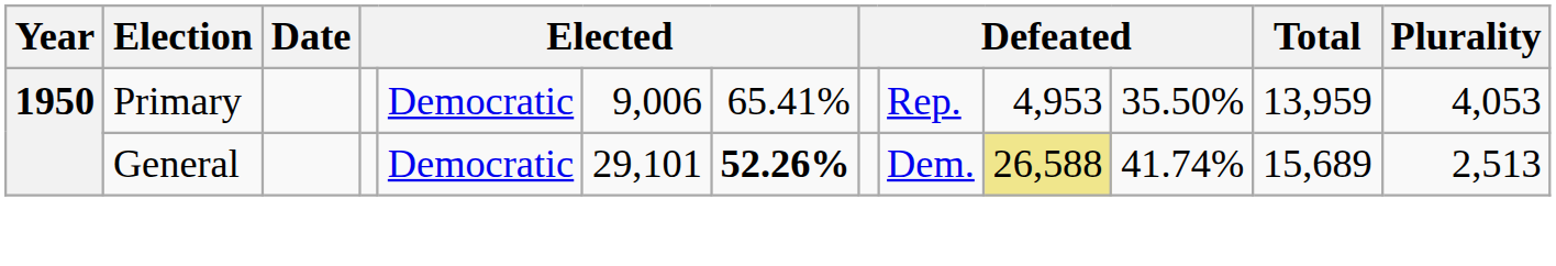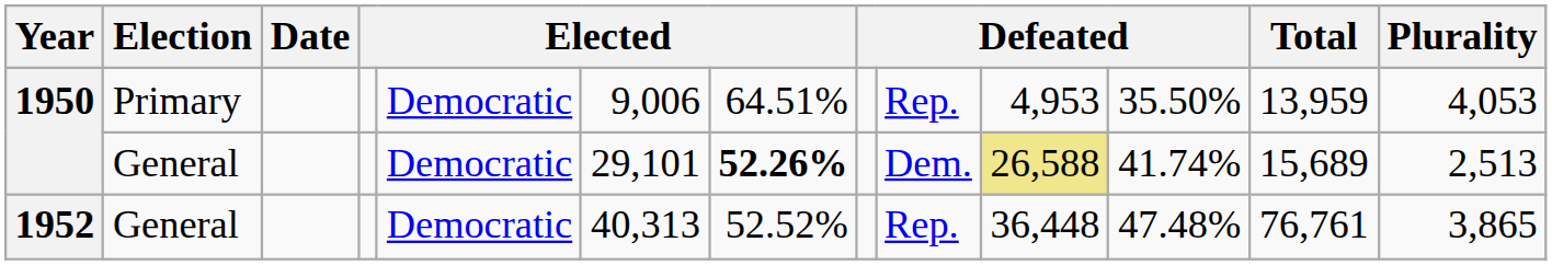 <table class=wikitable>
 <tr>
 <th>Year</th>
 <th>Election</th>
 <th>Date</th>
 <th ! colspan="4">Elected</th>
 <th ! colspan="4">Defeated</th>
 <th>Total</th>
 <th>Plurality</th>
 </tr>
 <tr>
 <th rowspan="2" valign="top">1950</th>
 <td valign="top">Primary</td>
 <td valign="top"></td>
 <td valign="top"></td>
 <td valign="top" ><a href='#'>Democratic</a></td>
 <td valign="top" align="right">9,006</td>
-<td valign="top" align="right">65.41%</td>
+<td valign="top" align="right">64.51%</td>
 <td valign="top"></td>
 <td valign="top" ><a href='#'>Rep.</a></td>
 <td valign="top" align="right">4,953</td>
 <td valign="top" align="right">35.50%</td>
 <td valign="top" align="right">13,959</td>
 <td valign="top" align="right">4,053</td>
 </tr>
 <tr>
 <td valign="top">General</td>
 <td valign="top"></td>
 <td valign="top"></td>
 <td valign="top" ><a href='#'>Democratic</a></td>
 <td valign="top" align="right">29,101</td>
 <td valign="top" align="right"><strong>52.26%</strong></td>
 <td valign="top"></td>
 <td valign="top" ><a href='#'>Dem.</a></td>
 <td valign="top" align="right" style="background: khaki;">26,588</td>
 <td valign="top" align="right">41.74%</td>
 <td valign="top" align="right">15,689</td>
 <td valign="top" align="right">2,513</td>
 </tr>
+<tr>
+<th valign="top">1952</th>
+<td valign="top">General</td>
+<td valign="top"></td>
+<td valign="top"></td>
+<td valign="top" ><a href='#'>Democratic</a></td>
+<td valign="top" align="right">40,313</td>
+<td valign="top" align="right">52.52%</td>
+<td valign="top"></td>
+<td valign="top" ><a href='#'>Rep.</a></td>
+<td valign="top" align="right">36,448</td>
+<td valign="top" align="right">47.48%</td>
+<td valign="top" align="right">76,761</td>
+<td valign="top" align="right">3,865</td>
+</tr>
 </table>
